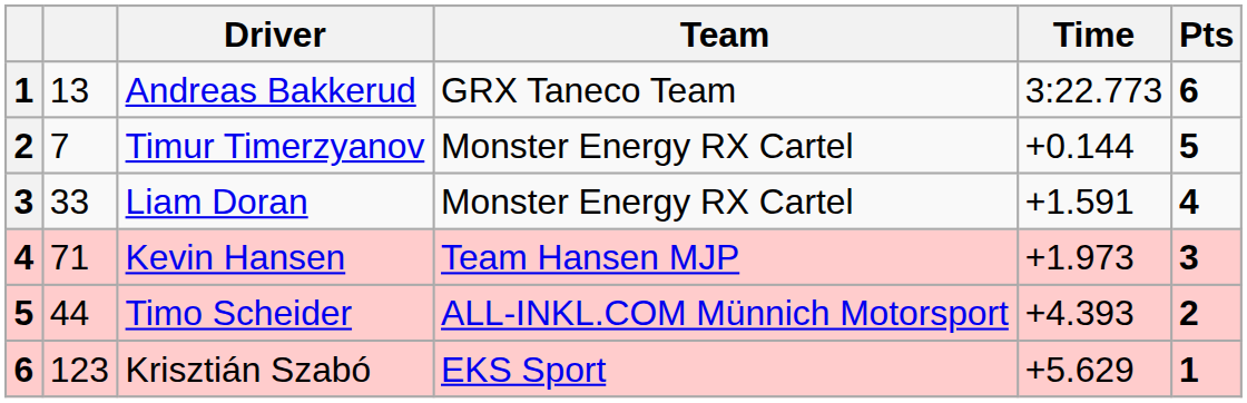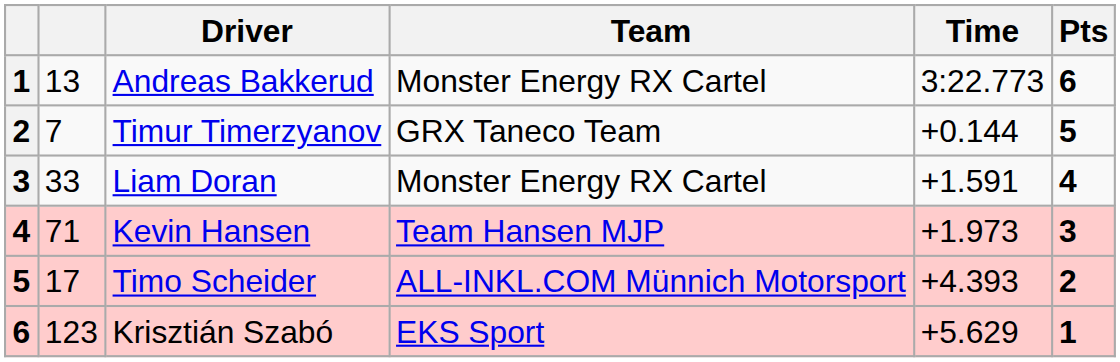 <table class="wikitable" style="font-size:95%">
 <tr>
 <th></th>
 <th></th>
 <th>Driver</th>
 <th>Team</th>
 <th>Time</th>
 <th>Pts</th>
 </tr>
 <tr>
 <th>1</th>
 <td>13</td>
 <td> <a href='#'>Andreas Bakkerud</a></td>
-<td>GRX Taneco Team</td>
+<td>Monster Energy RX Cartel</td>
 <td>3:22.773</td>
 <td><strong>6</strong></td>
 </tr>
 <tr>
 <th>2</th>
 <td>7</td>
 <td> <a href='#'>Timur Timerzyanov</a></td>
-<td>Monster Energy RX Cartel</td>
+<td>GRX Taneco Team</td>
 <td>+0.144</td>
 <td><strong>5</strong></td>
 </tr>
 <tr>
 <th>3</th>
 <td>33</td>
 <td> <a href='#'>Liam Doran</a></td>
 <td>Monster Energy RX Cartel</td>
 <td>+1.591</td>
 <td><strong>4</strong></td>
 </tr>
 <tr>
 <th style="background:#ffcccc;">4</th>
 <td style="background:#ffcccc;">71</td>
 <td style="background:#ffcccc;"> <a href='#'>Kevin Hansen</a></td>
 <td style="background:#ffcccc;"><a href='#'>Team Hansen MJP</a></td>
 <td style="background:#ffcccc;">+1.973</td>
 <td style="background:#ffcccc;"><strong>3</strong></td>
 </tr>
 <tr>
 <th style="background:#ffcccc;">5</th>
-<td style="background:#ffcccc;">44</td>
+<td style="background:#ffcccc;">17</td>
 <td style="background:#ffcccc;"> <a href='#'>Timo Scheider</a></td>
 <td style="background:#ffcccc;"><a href='#'>ALL-INKL.COM Münnich Motorsport</a></td>
 <td style="background:#ffcccc;">+4.393</td>
 <td style="background:#ffcccc;"><strong>2</strong></td>
 </tr>
 <tr>
 <th style="background:#ffcccc;">6</th>
 <td style="background:#ffcccc;">123</td>
 <td style="background:#ffcccc;"> Krisztián Szabó</td>
 <td style="background:#ffcccc;"><a href='#'>EKS Sport</a></td>
 <td style="background:#ffcccc;">+5.629</td>
 <td style="background:#ffcccc;"><strong>1</strong></td>
 </tr>
 </table>
